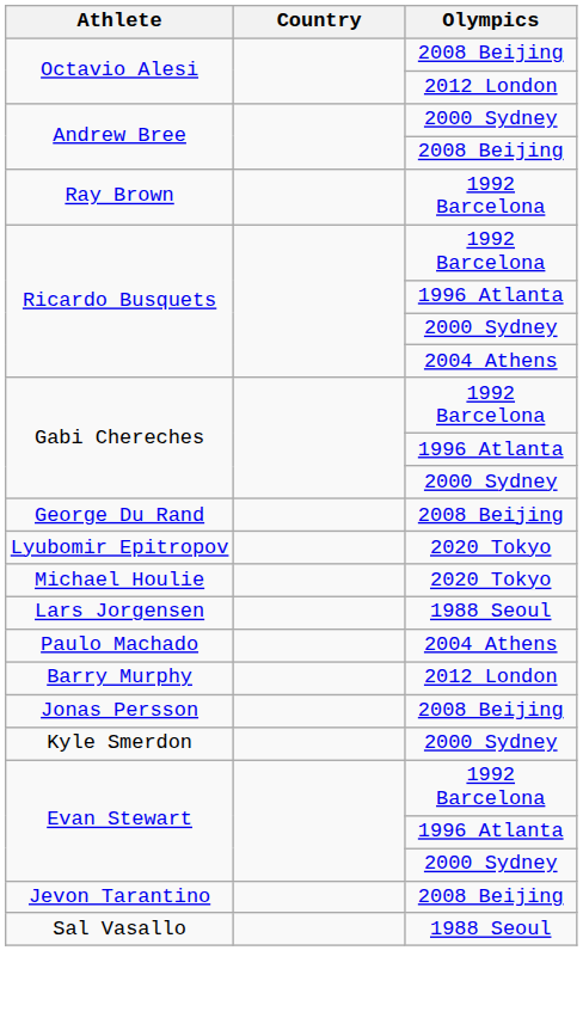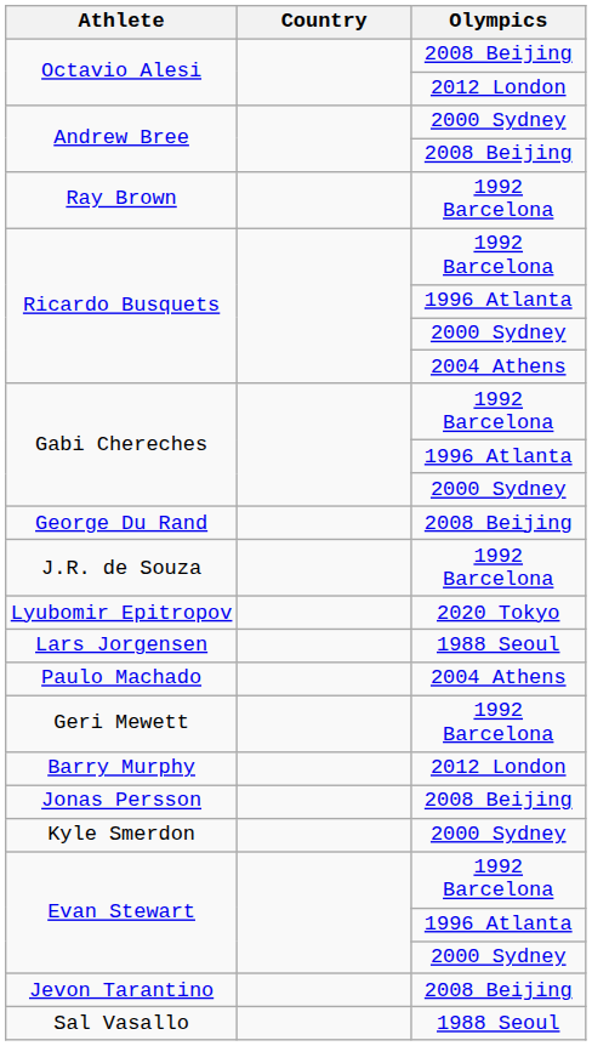 <table class="wikitable" style="font-size:95%">
 <tr>
 <th>Athlete</th>
 <th style="width:8em">Country</th>
 <th style="width:8em">Olympics</th>
 </tr>
 <tr align=center>
 <td rowspan=2><a href='#'>Octavio Alesi</a></td>
 <td rowspan="2"></td>
 <td><a href='#'>2008 Beijing</a></td>
 </tr>
 <tr align=center>
 <td><a href='#'>2012 London</a></td>
 </tr>
 <tr align=center>
 <td rowspan=2><a href='#'>Andrew Bree</a></td>
 <td rowspan=2></td>
 <td><a href='#'>2000 Sydney</a></td>
 </tr>
 <tr align=center>
 <td><a href='#'>2008 Beijing</a></td>
 </tr>
 <tr align=center>
 <td><a href='#'>Ray Brown</a></td>
 <td></td>
 <td><a href='#'>1992 Barcelona</a></td>
 </tr>
 <tr align=center>
 <td rowspan=4><a href='#'>Ricardo Busquets</a></td>
 <td rowspan=4></td>
 <td><a href='#'>1992 Barcelona</a></td>
 </tr>
 <tr align=center>
 <td><a href='#'>1996 Atlanta</a></td>
 </tr>
 <tr align=center>
 <td><a href='#'>2000 Sydney</a></td>
 </tr>
 <tr align=center>
 <td><a href='#'>2004 Athens</a></td>
 </tr>
 <tr align=center>
 <td rowspan=3>Gabi Chereches</td>
 <td rowspan=3></td>
 <td><a href='#'>1992 Barcelona</a></td>
 </tr>
 <tr align=center>
 <td><a href='#'>1996 Atlanta</a></td>
 </tr>
 <tr align=center>
 <td><a href='#'>2000 Sydney</a></td>
 </tr>
 <tr align=center>
 <td><a href='#'>George Du Rand</a></td>
 <td></td>
 <td><a href='#'>2008 Beijing</a></td>
 </tr>
 <tr align=center>
-<td><a href='#'>Lyubomir Epitropov</a></td>
+<td>J.R. de Souza</td>
 <td></td>
-<td><a href='#'>2020 Tokyo</a></td>
+<td><a href='#'>1992 Barcelona</a></td>
 </tr>
 <tr align=center>
-<td><a href='#'>Michael Houlie</a></td>
+<td><a href='#'>Lyubomir Epitropov</a></td>
 <td></td>
 <td><a href='#'>2020 Tokyo</a></td>
 </tr>
 <tr align="center">
 <td><a href='#'>Lars Jorgensen</a></td>
 <td></td>
 <td><a href='#'>1988 Seoul</a></td>
 </tr>
 <tr align="center">
 <td><a href='#'>Paulo Machado</a></td>
 <td></td>
 <td><a href='#'>2004 Athens</a></td>
+</tr>
+<tr align=center>
+<td>Geri Mewett</td>
+<td></td>
+<td><a href='#'>1992 Barcelona</a></td>
 </tr>
 <tr align=center>
 <td><a href='#'>Barry Murphy</a></td>
 <td></td>
 <td><a href='#'>2012 London</a></td>
 </tr>
 <tr align=center>
 <td><a href='#'>Jonas Persson</a></td>
 <td></td>
 <td><a href='#'>2008 Beijing</a></td>
 </tr>
 <tr align=center>
 <td>Kyle Smerdon</td>
 <td></td>
 <td><a href='#'>2000 Sydney</a></td>
 </tr>
 <tr align=center>
 <td rowspan=3><a href='#'>Evan Stewart</a></td>
 <td rowspan=3></td>
 <td><a href='#'>1992 Barcelona</a></td>
 </tr>
 <tr align=center>
 <td><a href='#'>1996 Atlanta</a></td>
 </tr>
 <tr align=center>
 <td><a href='#'>2000 Sydney</a></td>
 </tr>
 <tr align=center>
 <td><a href='#'>Jevon Tarantino</a></td>
 <td></td>
 <td><a href='#'>2008 Beijing</a></td>
 </tr>
 <tr align=center>
 <td>Sal Vasallo</td>
 <td></td>
 <td><a href='#'>1988 Seoul</a></td>
 </tr>
 </table>
